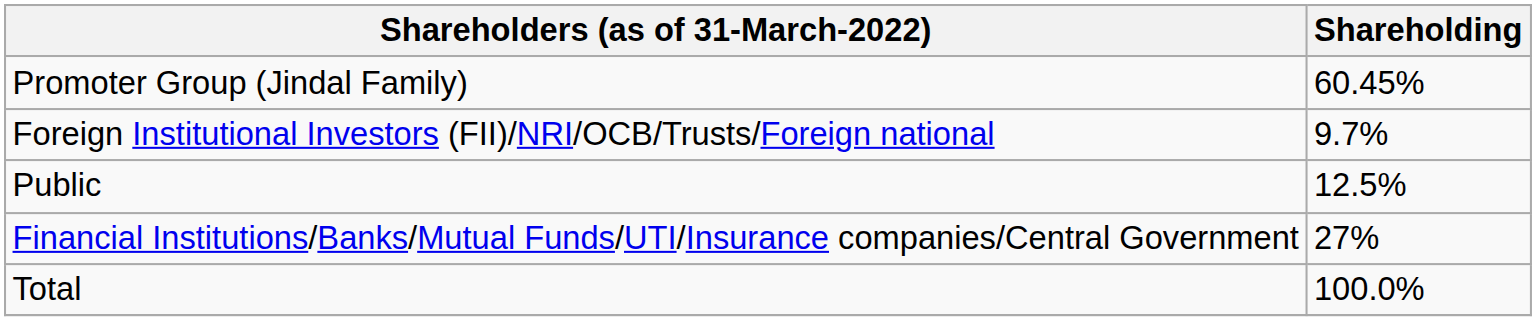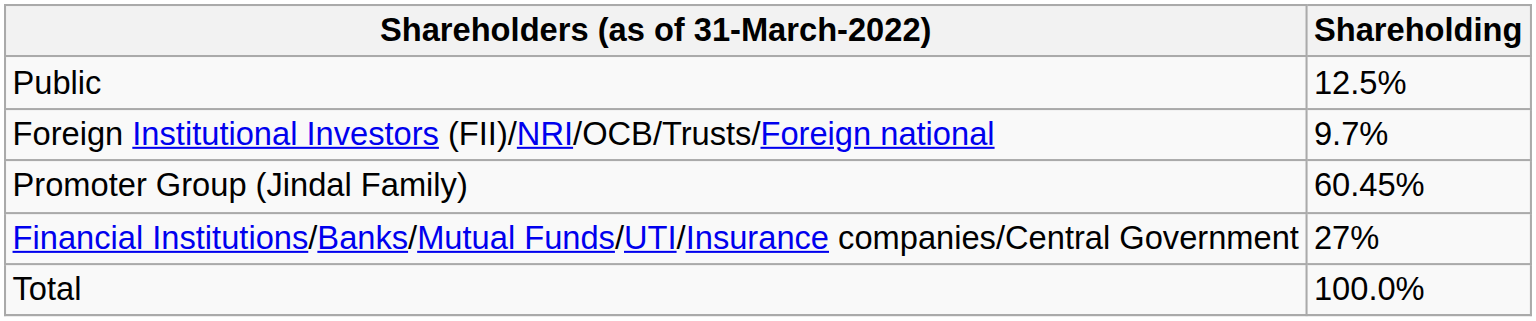 <table class="wikitable">
 <tr>
 <th>Shareholders (as of 31-March-2022)</th>
 <th>Shareholding</th>
 </tr>
 <tr>
-<td>Promoter Group (Jindal Family)</td>
-<td>60.45%</td>
+<td>Public</td>
+<td>12.5%</td>
 </tr>
 <tr>
 <td>Foreign <a href='#'>Institutional Investors</a> (FII)/<a href='#'>NRI</a>/OCB/Trusts/<a href='#'>Foreign national</a></td>
 <td>9.7%</td>
 </tr>
 <tr>
-<td>Public</td>
-<td>12.5%</td>
+<td>Promoter Group (Jindal Family)</td>
+<td>60.45%</td>
 </tr>
 <tr>
 <td><a href='#'>Financial Institutions</a>/<a href='#'>Banks</a>/<a href='#'>Mutual Funds</a>/<a href='#'>UTI</a>/<a href='#'>Insurance</a> companies/Central Government</td>
 <td>27%</td>
 </tr>
 <tr>
 <td>Total</td>
 <td>100.0%</td>
 </tr>
 <tr>
 </tr>
 </table>
